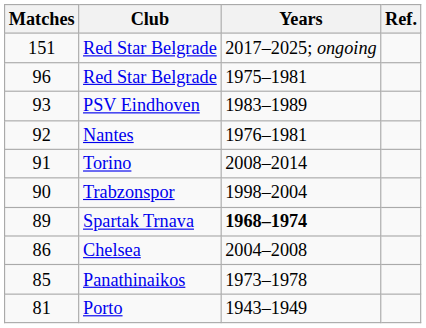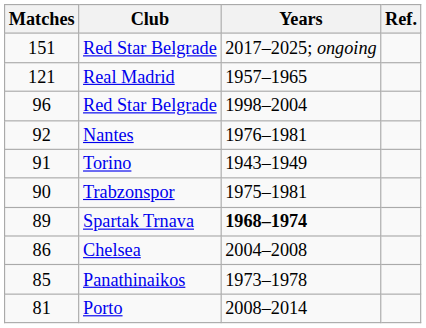 <table class="wikitable sortable" style="text-align:left">
 <tr>
 <th>Matches</th>
 <th>Club</th>
 <th>Years</th>
 <th>Ref.</th>
 </tr>
 <tr>
 <td style="text-align:center;">151</td>
 <td> <a href='#'>Red Star Belgrade</a></td>
 <td>2017–2025; <em>ongoing</em></td>
 <td></td>
 </tr>
 <tr>
-<td style="text-align:center;">96</td>
-<td> <a href='#'>Red Star Belgrade</a></td>
-<td>1975–1981</td>
+<td style="text-align:center;">121</td>
+<td> <a href='#'>Real Madrid</a></td>
+<td>1957–1965</td>
 <td></td>
 </tr>
 <tr>
-<td style="text-align:center;">93</td>
-<td> <a href='#'>PSV Eindhoven</a></td>
-<td>1983–1989</td>
+<td style="text-align:center;">96</td>
+<td> <a href='#'>Red Star Belgrade</a></td>
+<td>1998–2004</td>
 <td></td>
 </tr>
 <tr>
 <td style="text-align:center;">92</td>
 <td> <a href='#'>Nantes</a></td>
 <td>1976–1981</td>
 <td></td>
 </tr>
 <tr>
 <td style="text-align:center;">91</td>
 <td> <a href='#'>Torino</a></td>
-<td>2008–2014</td>
+<td>1943–1949</td>
 <td></td>
 </tr>
 <tr>
 <td style="text-align:center;">90</td>
 <td> <a href='#'>Trabzonspor</a></td>
-<td>1998–2004</td>
+<td>1975–1981</td>
 <td></td>
 </tr>
 <tr>
 <td style="text-align:center;">89</td>
 <td> <a href='#'>Spartak Trnava</a></td>
 <td><strong>1968–1974</strong></td>
 <td></td>
 </tr>
 <tr>
 <td style="text-align:center;">86</td>
 <td> <a href='#'>Chelsea</a></td>
 <td>2004–2008</td>
 <td></td>
 </tr>
 <tr>
 <td style="text-align:center;">85</td>
 <td> <a href='#'>Panathinaikos</a></td>
 <td>1973–1978</td>
 <td></td>
 </tr>
 <tr>
 <td style="text-align:center;">81</td>
 <td> <a href='#'>Porto</a></td>
-<td>1943–1949</td>
+<td>2008–2014</td>
 <td></td>
 </tr>
 </table>
